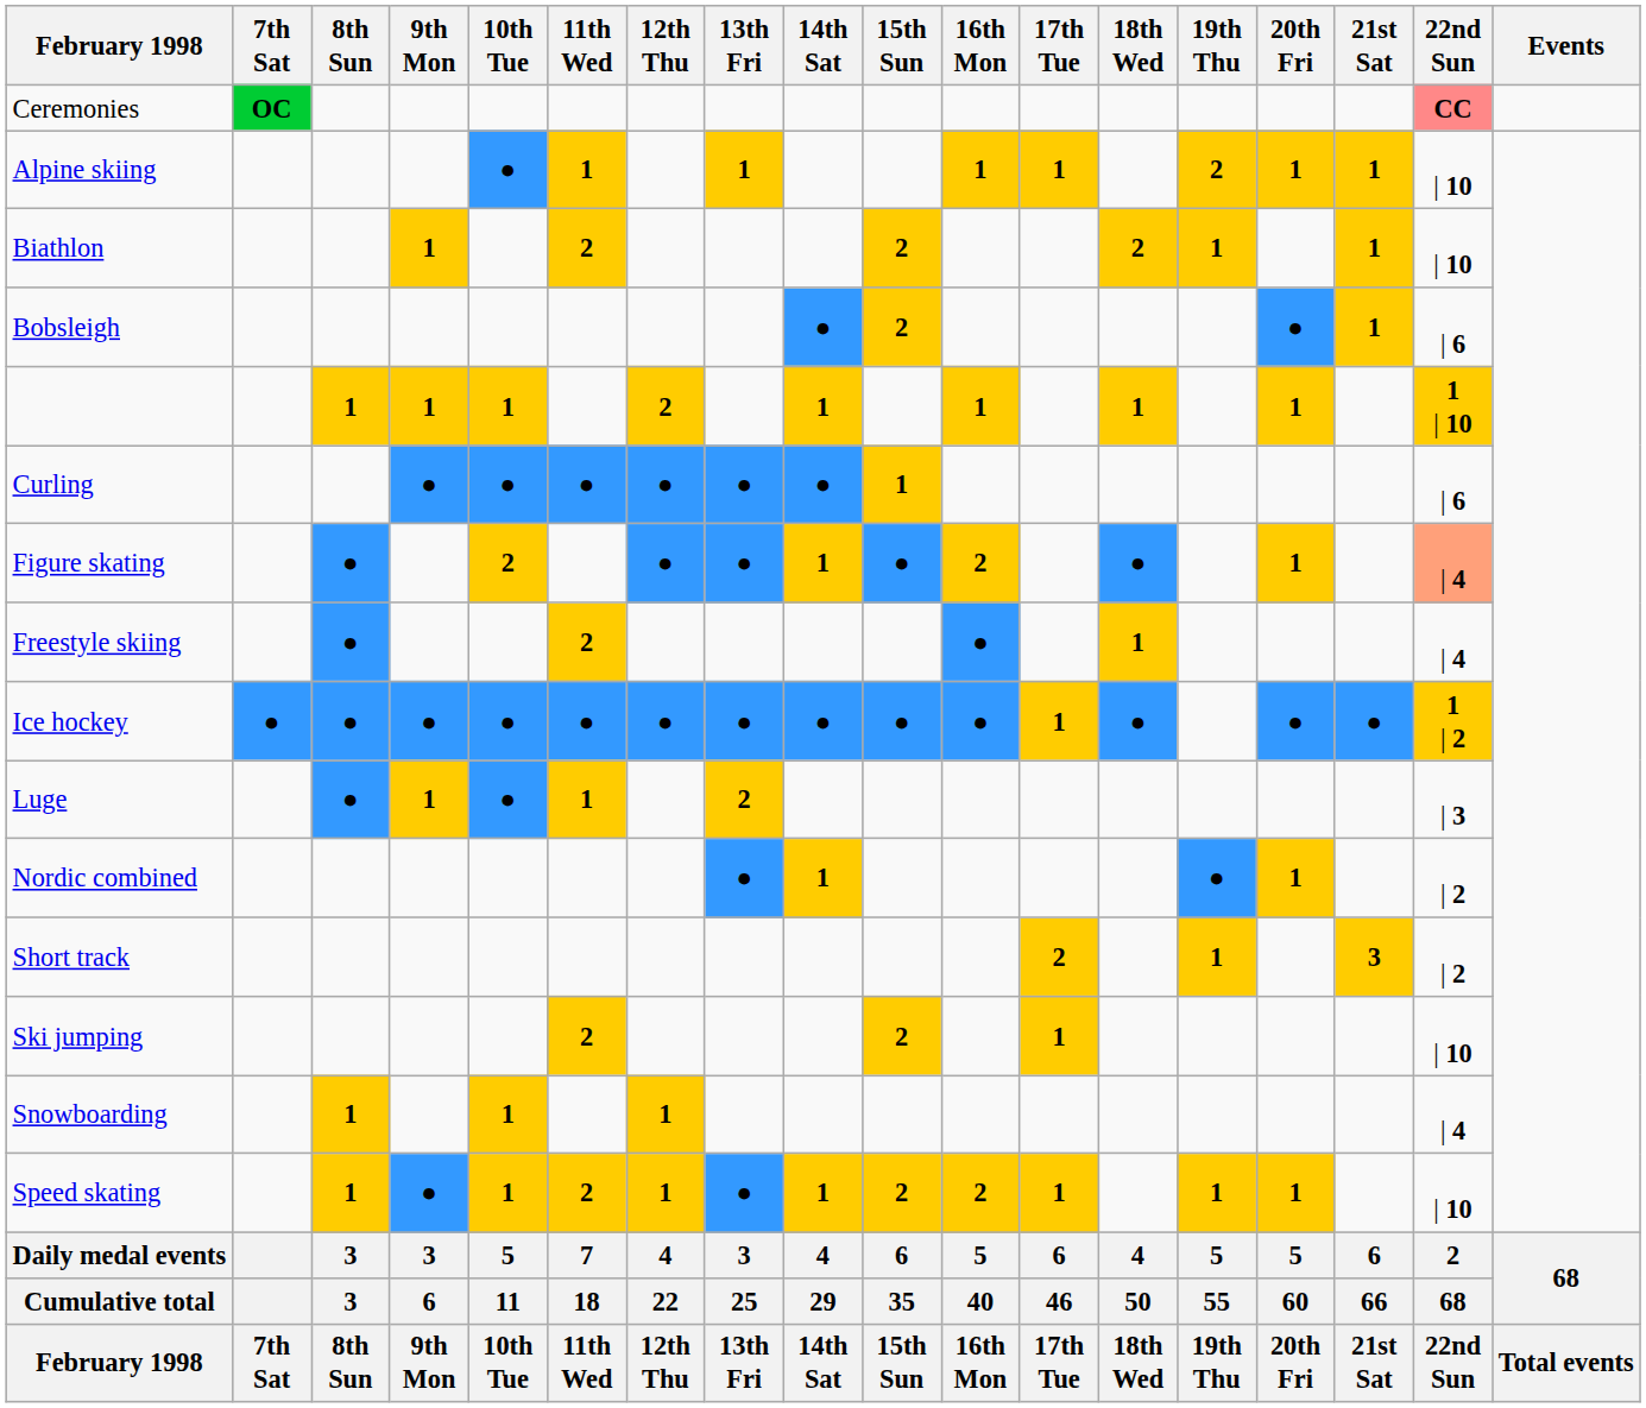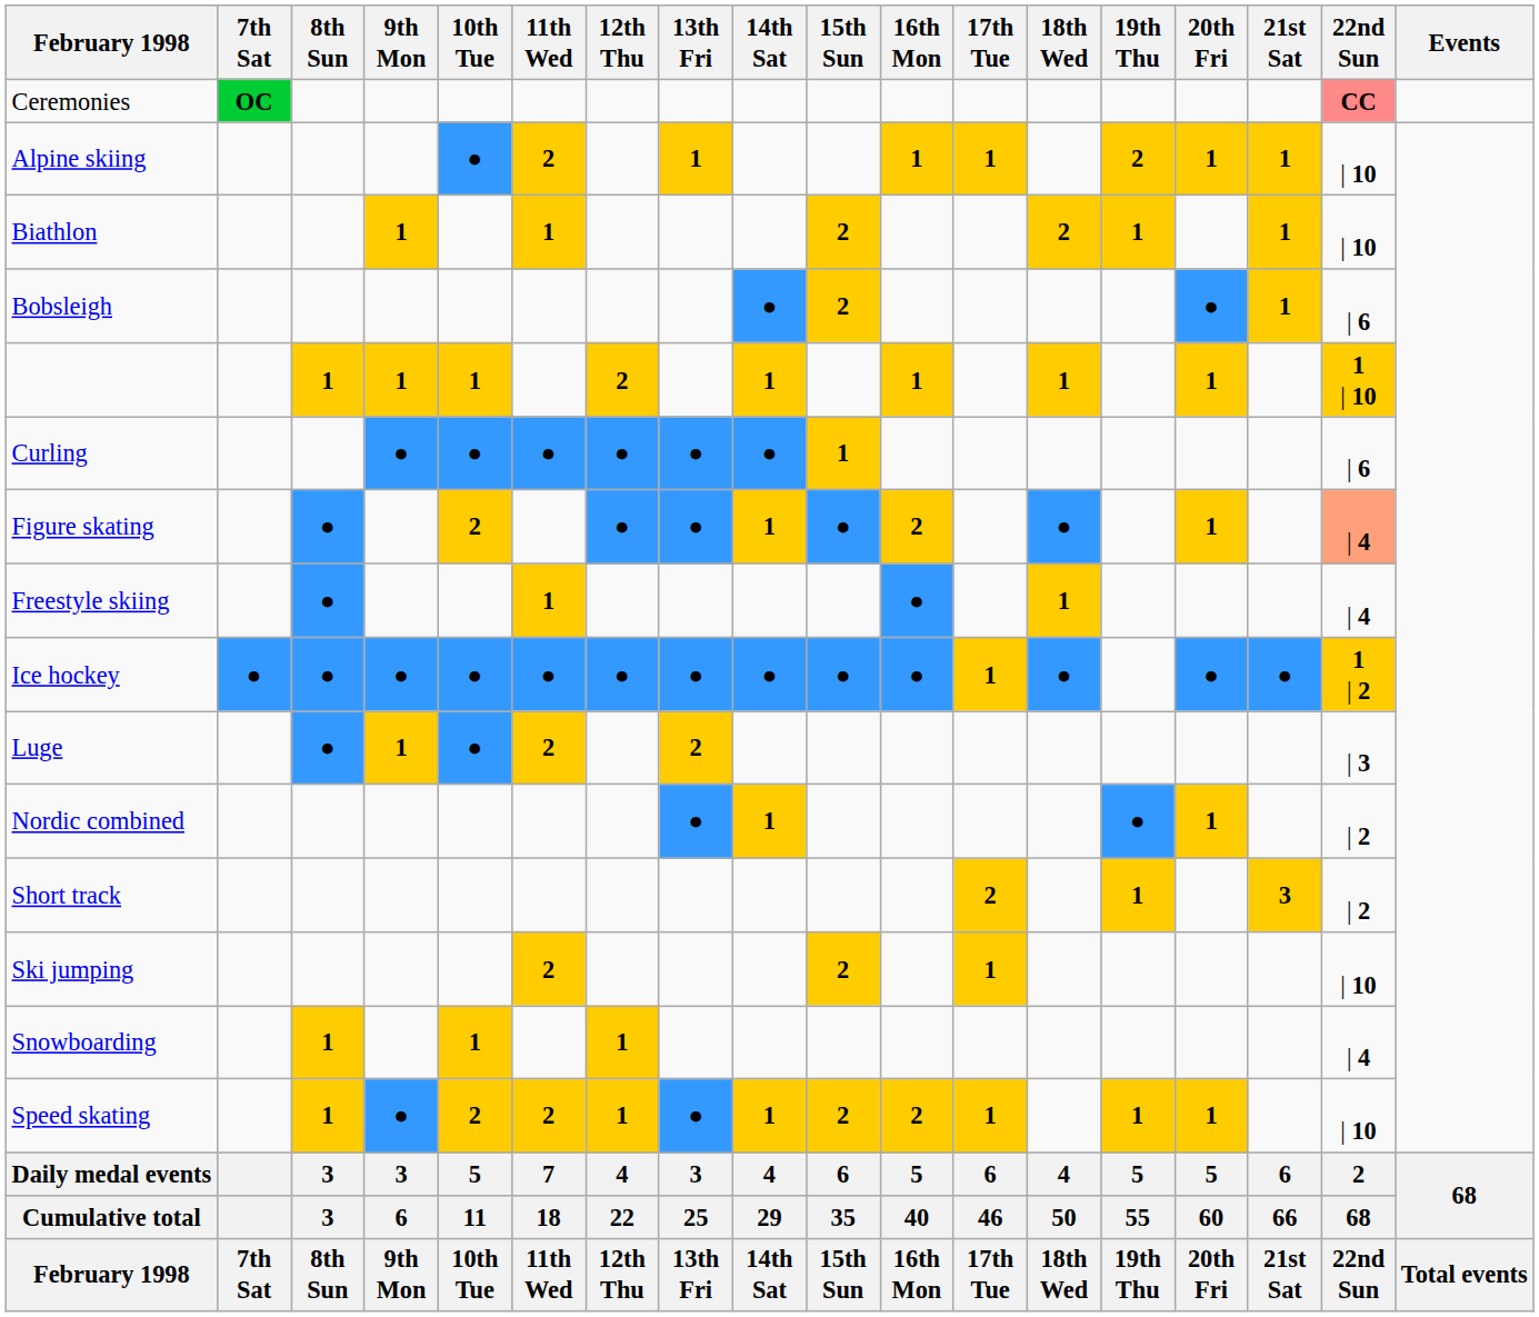 <table class="wikitable" style="margin:0.5em auto; font-size:90%; line-height:1.25em;">
 <tr>
 <th colspan=2>February 1998</th>
 <th style="width:2.5em">7th<br>Sat</th>
 <th style="width:2.5em">8th<br>Sun</th>
 <th style="width:2.5em">9th<br>Mon</th>
 <th style="width:2.5em">10th<br>Tue</th>
 <th style="width:2.5em">11th<br>Wed</th>
 <th style="width:2.5em">12th<br>Thu</th>
 <th style="width:2.5em">13th<br>Fri</th>
 <th style="width:2.5em">14th<br>Sat</th>
 <th style="width:2.5em">15th<br>Sun</th>
 <th style="width:2.5em">16th<br>Mon</th>
 <th style="width:2.5em">17th<br>Tue</th>
 <th style="width:2.5em">18th<br>Wed</th>
 <th style="width:2.5em">19th<br>Thu</th>
 <th style="width:2.5em">20th<br>Fri</th>
 <th style="width:2.5em">21st<br>Sat</th>
 <th style="width:2.5em">22nd<br>Sun</th>
 <th>Events</th>
 </tr>
 <tr>
 <td colspan=2> Ceremonies</td>
 <td style="background-color:#00cc33;text-align:center;"><strong>OC</strong></td>
 <td></td>
 <td></td>
 <td></td>
 <td></td>
 <td></td>
 <td></td>
 <td></td>
 <td></td>
 <td></td>
 <td></td>
 <td></td>
 <td></td>
 <td></td>
 <td></td>
 <td style="background-color:#FF8888;text-align:center;"><strong>CC</strong></td>
 <td></td>
 </tr>
 <tr align="center">
 <td colspan=2 align="left"> <a href='#'>Alpine skiing</a></td>
 <td></td>
 <td></td>
 <td></td>
 <td style="background-color:#3399ff;">●</td>
-<td style="background-color:#ffcc00;"><strong>1</strong></td>
+<td style="background-color:#ffcc00;"><strong>2</strong></td>
 <td></td>
 <td style="background-color:#ffcc00;"><strong>1</strong></td>
 <td></td>
 <td></td>
 <td style="background-color:#ffcc00;"><strong>1</strong></td>
 <td style="background-color:#ffcc00;"><strong>1</strong></td>
 <td></td>
 <td style="background-color:#ffcc00;"><strong>2</strong></td>
 <td style="background-color:#ffcc00;"><strong>1</strong></td>
 <td style="background-color:#ffcc00;"><strong>1</strong></td>
 <td><br>| <strong>10</strong></td>
 </tr>
 <tr align="center">
 <td colspan=2 align="left"> <a href='#'>Biathlon</a></td>
 <td></td>
 <td></td>
 <td style="background-color:#ffcc00;"><strong>1</strong></td>
 <td></td>
-<td style="background-color:#ffcc00;"><strong>2</strong></td>
+<td style="background-color:#ffcc00;"><strong>1</strong></td>
 <td></td>
 <td></td>
 <td></td>
 <td style="background-color:#ffcc00;"><strong>2</strong></td>
 <td></td>
 <td></td>
 <td style="background-color:#ffcc00;"><strong>2</strong></td>
 <td style="background-color:#ffcc00;"><strong>1</strong></td>
 <td></td>
 <td style="background-color:#ffcc00;"><strong>1</strong></td>
 <td><br>| <strong>10</strong></td>
 </tr>
 <tr align="center">
 <td colspan=2 align="left"> <a href='#'>Bobsleigh</a></td>
 <td></td>
 <td></td>
 <td></td>
 <td></td>
 <td></td>
 <td></td>
 <td></td>
 <td style="background-color:#3399ff;">●</td>
 <td style="background-color:#ffcc00;"><strong>2</strong></td>
 <td></td>
 <td></td>
 <td></td>
 <td></td>
 <td style="background-color:#3399ff;">●</td>
 <td style="background-color:#ffcc00;"><strong>1</strong></td>
 <td><br>| <strong>6</strong></td>
 </tr>
 <tr align="center">
 <td colspan=2 align="left"></td>
 <td></td>
 <td style="background-color:#ffcc00;"><strong>1</strong></td>
 <td style="background-color:#ffcc00;"><strong>1</strong></td>
 <td style="background-color:#ffcc00;"><strong>1</strong></td>
 <td></td>
 <td style="background-color:#ffcc00;"><strong>2</strong></td>
 <td></td>
 <td style="background-color:#ffcc00;"><strong>1</strong></td>
 <td></td>
 <td style="background-color:#ffcc00;"><strong>1</strong></td>
 <td></td>
 <td style="background-color:#ffcc00;"><strong>1</strong></td>
 <td></td>
 <td style="background-color:#ffcc00;"><strong>1</strong></td>
 <td></td>
 <td style="background-color:#ffcc00;"><strong>1</strong><br>| <strong>10</strong></td>
 </tr>
 <tr align="center">
 <td colspan=2 align="left"> <a href='#'>Curling</a></td>
 <td></td>
 <td></td>
 <td style="background-color:#3399ff;">●</td>
 <td style="background-color:#3399ff;">●</td>
 <td style="background-color:#3399ff;">●</td>
 <td style="background-color:#3399ff;">●</td>
 <td style="background-color:#3399ff;">●</td>
 <td style="background-color:#3399ff;">●</td>
 <td style="background-color:#ffcc00;"><strong>1</strong></td>
 <td></td>
 <td></td>
 <td></td>
 <td></td>
 <td></td>
 <td></td>
 <td><br>| <strong>6</strong></td>
 </tr>
 <tr align="center">
 <td colspan=2 align="left"> <a href='#'>Figure skating</a></td>
 <td></td>
 <td style="background-color:#3399ff;">●</td>
 <td></td>
 <td style="background-color:#ffcc00;"><strong>2</strong></td>
 <td></td>
 <td style="background-color:#3399ff;">●</td>
 <td style="background-color:#3399ff;">●</td>
 <td style="background-color:#ffcc00;"><strong>1</strong></td>
 <td style="background-color:#3399ff;">●</td>
 <td style="background-color:#ffcc00;"><strong>2</strong></td>
 <td></td>
 <td style="background-color:#3399ff;">●</td>
 <td></td>
 <td style="background-color:#ffcc00;"><strong>1</strong></td>
 <td></td>
 <td style="background: lightsalmon;"><br>| <strong>4</strong></td>
 </tr>
 <tr align="center">
 <td colspan=2 align="left"> <a href='#'>Freestyle skiing</a></td>
 <td></td>
 <td style="background-color:#3399ff;">●</td>
 <td></td>
 <td></td>
-<td style="background-color:#ffcc00;"><strong>2</strong></td>
+<td style="background-color:#ffcc00;"><strong>1</strong></td>
 <td></td>
 <td></td>
 <td></td>
 <td></td>
 <td style="background-color:#3399ff;">●</td>
 <td></td>
 <td style="background-color:#ffcc00;"><strong>1</strong></td>
 <td></td>
 <td></td>
 <td></td>
 <td><br>| <strong>4</strong></td>
 </tr>
 <tr align="center">
 <td colspan=2 align="left"> <a href='#'>Ice hockey</a></td>
 <td style="background-color:#3399ff;">●</td>
 <td style="background-color:#3399ff;">●</td>
 <td style="background-color:#3399ff;">●</td>
 <td style="background-color:#3399ff;">●</td>
 <td style="background-color:#3399ff;">●</td>
 <td style="background-color:#3399ff;">●</td>
 <td style="background-color:#3399ff;">●</td>
 <td style="background-color:#3399ff;">●</td>
 <td style="background-color:#3399ff;">●</td>
 <td style="background-color:#3399ff;">●</td>
 <td style="background-color:#ffcc00;"><strong>1</strong></td>
 <td style="background-color:#3399ff;">●</td>
 <td></td>
 <td style="background-color:#3399ff;">●</td>
 <td style="background-color:#3399ff;">●</td>
 <td style="background-color:#ffcc00;"><strong>1</strong><br>| <strong>2</strong></td>
 </tr>
 <tr align="center">
 <td colspan=2 align="left"> <a href='#'>Luge</a></td>
 <td></td>
 <td style="background-color:#3399ff;">●</td>
 <td style="background-color:#ffcc00;"><strong>1</strong></td>
 <td style="background-color:#3399ff;">●</td>
-<td style="background-color:#ffcc00;"><strong>1</strong></td>
+<td style="background-color:#ffcc00;"><strong>2</strong></td>
 <td></td>
 <td style="background-color:#ffcc00;"><strong>2</strong></td>
 <td></td>
 <td></td>
 <td></td>
 <td></td>
 <td></td>
 <td></td>
 <td></td>
 <td></td>
 <td><br>| <strong>3</strong></td>
 </tr>
 <tr align="center">
 <td colspan=2 align="left"> <a href='#'>Nordic combined</a></td>
 <td></td>
 <td></td>
 <td></td>
 <td></td>
 <td></td>
 <td></td>
 <td style="background-color:#3399ff;">●</td>
 <td style="background-color:#ffcc00;"><strong>1</strong></td>
 <td></td>
 <td></td>
 <td></td>
 <td></td>
 <td style="background-color:#3399ff;">●</td>
 <td style="background-color:#ffcc00;"><strong>1</strong></td>
 <td></td>
 <td><br>| <strong>2</strong></td>
 </tr>
 <tr align="center">
 <td colspan=2 align="left"> <a href='#'>Short track</a></td>
 <td></td>
 <td></td>
 <td></td>
 <td></td>
 <td></td>
 <td></td>
 <td></td>
 <td></td>
 <td></td>
 <td></td>
 <td style="background-color:#ffcc00;"><strong>2</strong></td>
 <td></td>
 <td style="background-color:#ffcc00;"><strong>1</strong></td>
 <td></td>
 <td style="background-color:#ffcc00;"><strong>3</strong></td>
 <td><br>| <strong>2</strong></td>
 </tr>
 <tr align="center">
 <td colspan=2 align="left"> <a href='#'>Ski jumping</a></td>
 <td></td>
 <td></td>
 <td></td>
 <td></td>
 <td style="background-color:#ffcc00;"><strong>2</strong></td>
 <td></td>
 <td></td>
 <td></td>
 <td style="background-color:#ffcc00;"><strong>2</strong></td>
 <td></td>
 <td style="background-color:#ffcc00;"><strong>1</strong></td>
 <td></td>
 <td></td>
 <td></td>
 <td></td>
 <td><br>| <strong>10</strong></td>
 </tr>
 <tr align="center">
 <td colspan=2 align="left"> <a href='#'>Snowboarding</a></td>
 <td></td>
 <td style="background-color:#ffcc00;"><strong>1</strong></td>
 <td></td>
 <td style="background-color:#ffcc00;"><strong>1</strong></td>
 <td></td>
 <td style="background-color:#ffcc00;"><strong>1</strong></td>
 <td></td>
 <td></td>
 <td></td>
 <td></td>
 <td></td>
 <td></td>
 <td></td>
 <td></td>
 <td></td>
 <td><br>| <strong>4</strong></td>
 </tr>
 <tr align="center">
 <td colspan=2 align="left"> <a href='#'>Speed skating</a></td>
 <td></td>
 <td style="background-color:#ffcc00;"><strong>1</strong></td>
 <td style="background-color:#3399ff;">●</td>
-<td style="background-color:#ffcc00;"><strong>1</strong></td>
+<td style="background-color:#ffcc00;"><strong>2</strong></td>
 <td style="background-color:#ffcc00;"><strong>2</strong></td>
 <td style="background-color:#ffcc00;"><strong>1</strong></td>
 <td style="background-color:#3399ff;">●</td>
 <td style="background-color:#ffcc00;"><strong>1</strong></td>
 <td style="background-color:#ffcc00;"><strong>2</strong></td>
 <td style="background-color:#ffcc00;"><strong>2</strong></td>
 <td style="background-color:#ffcc00;"><strong>1</strong></td>
 <td></td>
 <td style="background-color:#ffcc00;"><strong>1</strong></td>
 <td style="background-color:#ffcc00;"><strong>1</strong></td>
 <td></td>
 <td><br>| <strong>10</strong></td>
 </tr>
 <tr>
 <th colspan=2>Daily medal events</th>
 <th></th>
 <th>3</th>
 <th>3</th>
 <th>5</th>
 <th>7</th>
 <th>4</th>
 <th>3</th>
 <th>4</th>
 <th>6</th>
 <th>5</th>
 <th>6</th>
 <th>4</th>
 <th>5</th>
 <th>5</th>
 <th>6</th>
 <th>2</th>
 <th rowspan=2>68</th>
 </tr>
 <tr>
 <th colspan=2>Cumulative total</th>
 <th></th>
 <th>3</th>
 <th>6</th>
 <th>11</th>
 <th>18</th>
 <th>22</th>
 <th>25</th>
 <th>29</th>
 <th>35</th>
 <th>40</th>
 <th>46</th>
 <th>50</th>
 <th>55</th>
 <th>60</th>
 <th>66</th>
 <th>68</th>
 </tr>
 <tr>
 <th colspan=2>February 1998</th>
 <th style="width:2.5em">7th<br>Sat</th>
 <th style="width:2.5em">8th<br>Sun</th>
 <th style="width:2.5em">9th<br>Mon</th>
 <th style="width:2.5em">10th<br>Tue</th>
 <th style="width:2.5em">11th<br>Wed</th>
 <th style="width:2.5em">12th<br>Thu</th>
 <th style="width:2.5em">13th<br>Fri</th>
 <th style="width:2.5em">14th<br>Sat</th>
 <th style="width:2.5em">15th<br>Sun</th>
 <th style="width:2.5em">16th<br>Mon</th>
 <th style="width:2.5em">17th<br>Tue</th>
 <th style="width:2.5em">18th<br>Wed</th>
 <th style="width:2.5em">19th<br>Thu</th>
 <th style="width:2.5em">20th<br>Fri</th>
 <th style="width:2.5em">21st<br>Sat</th>
 <th style="width:2.5em">22nd<br>Sun</th>
 <th>Total events</th>
 </tr>
 </table>
